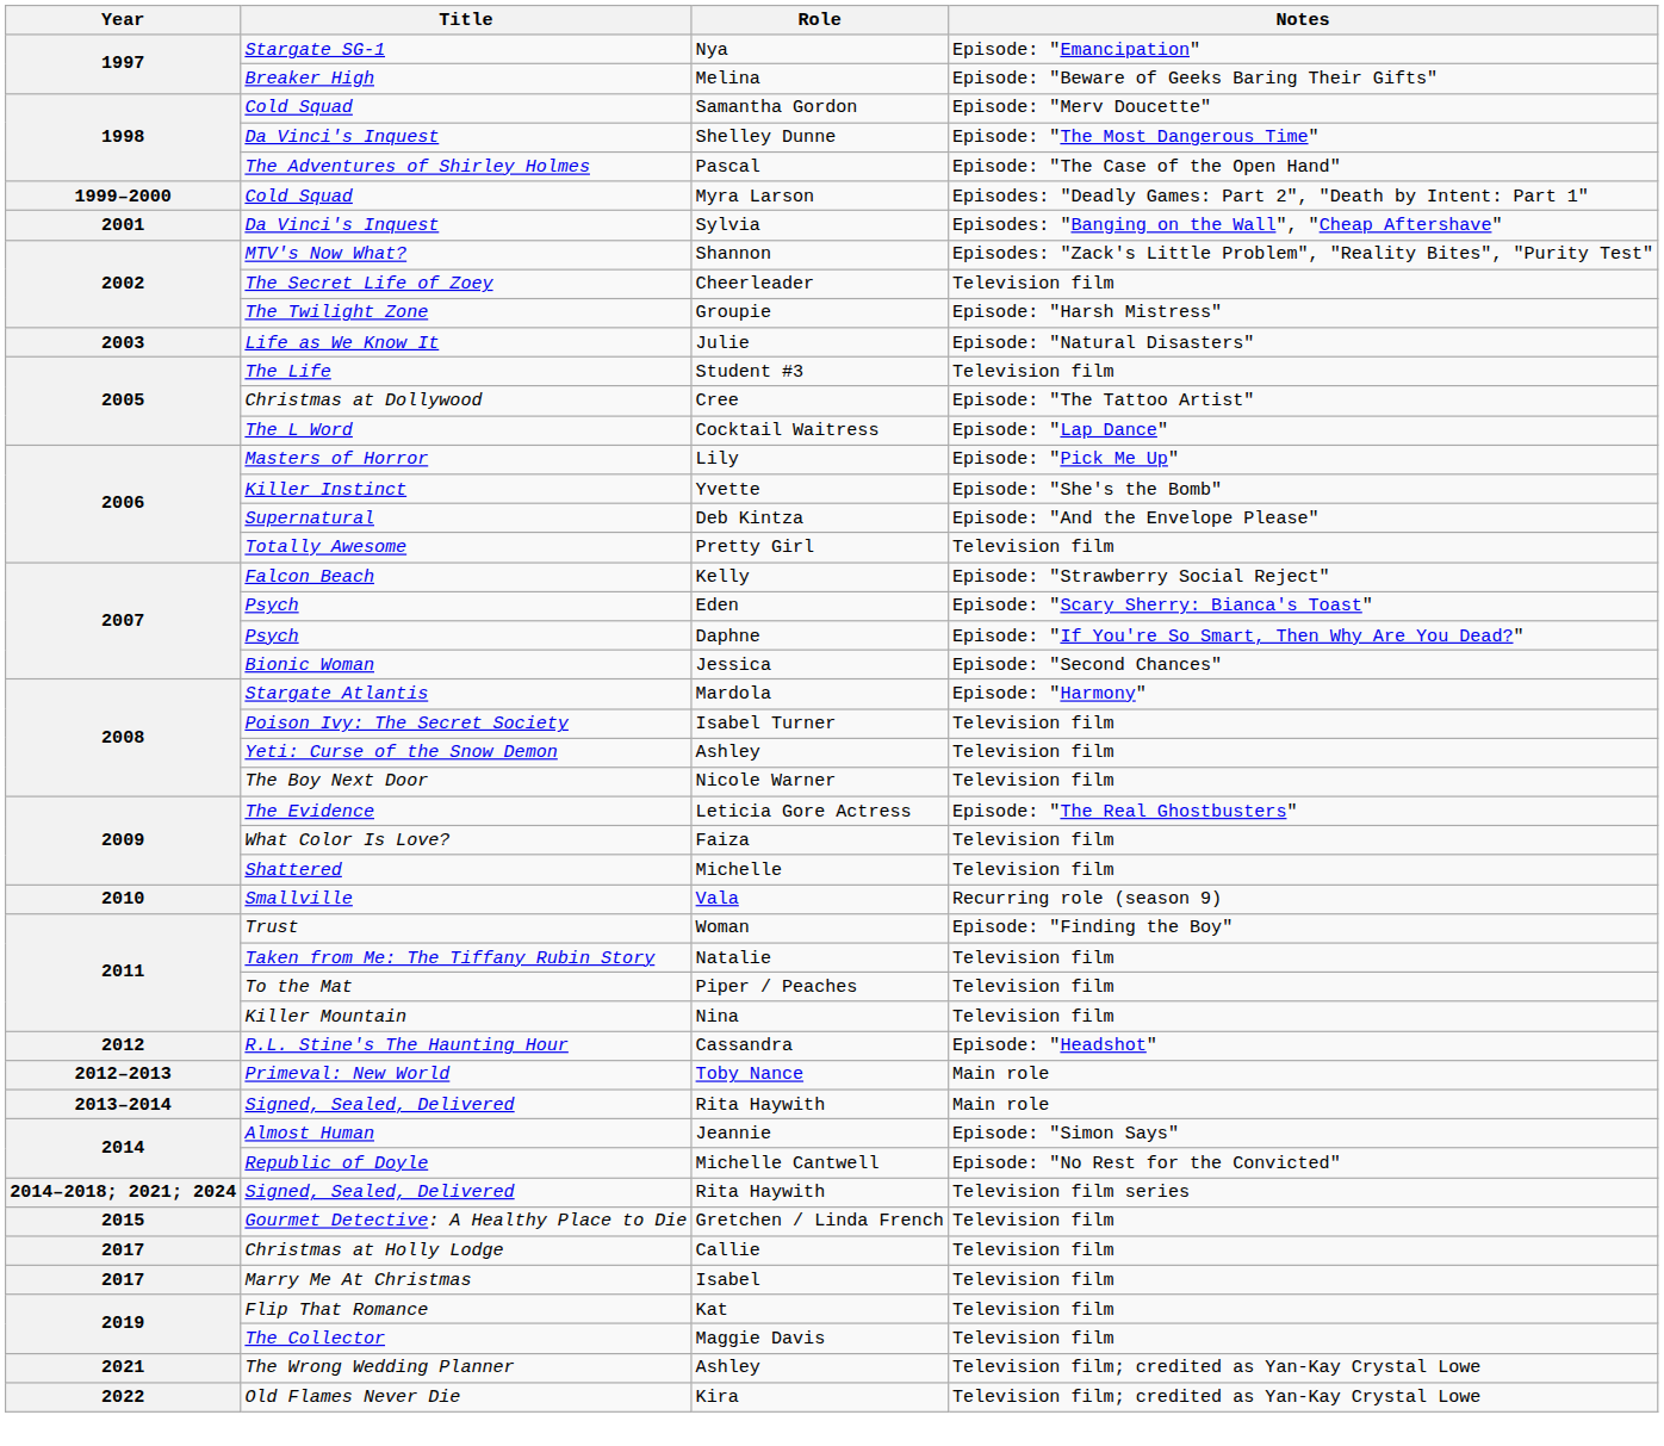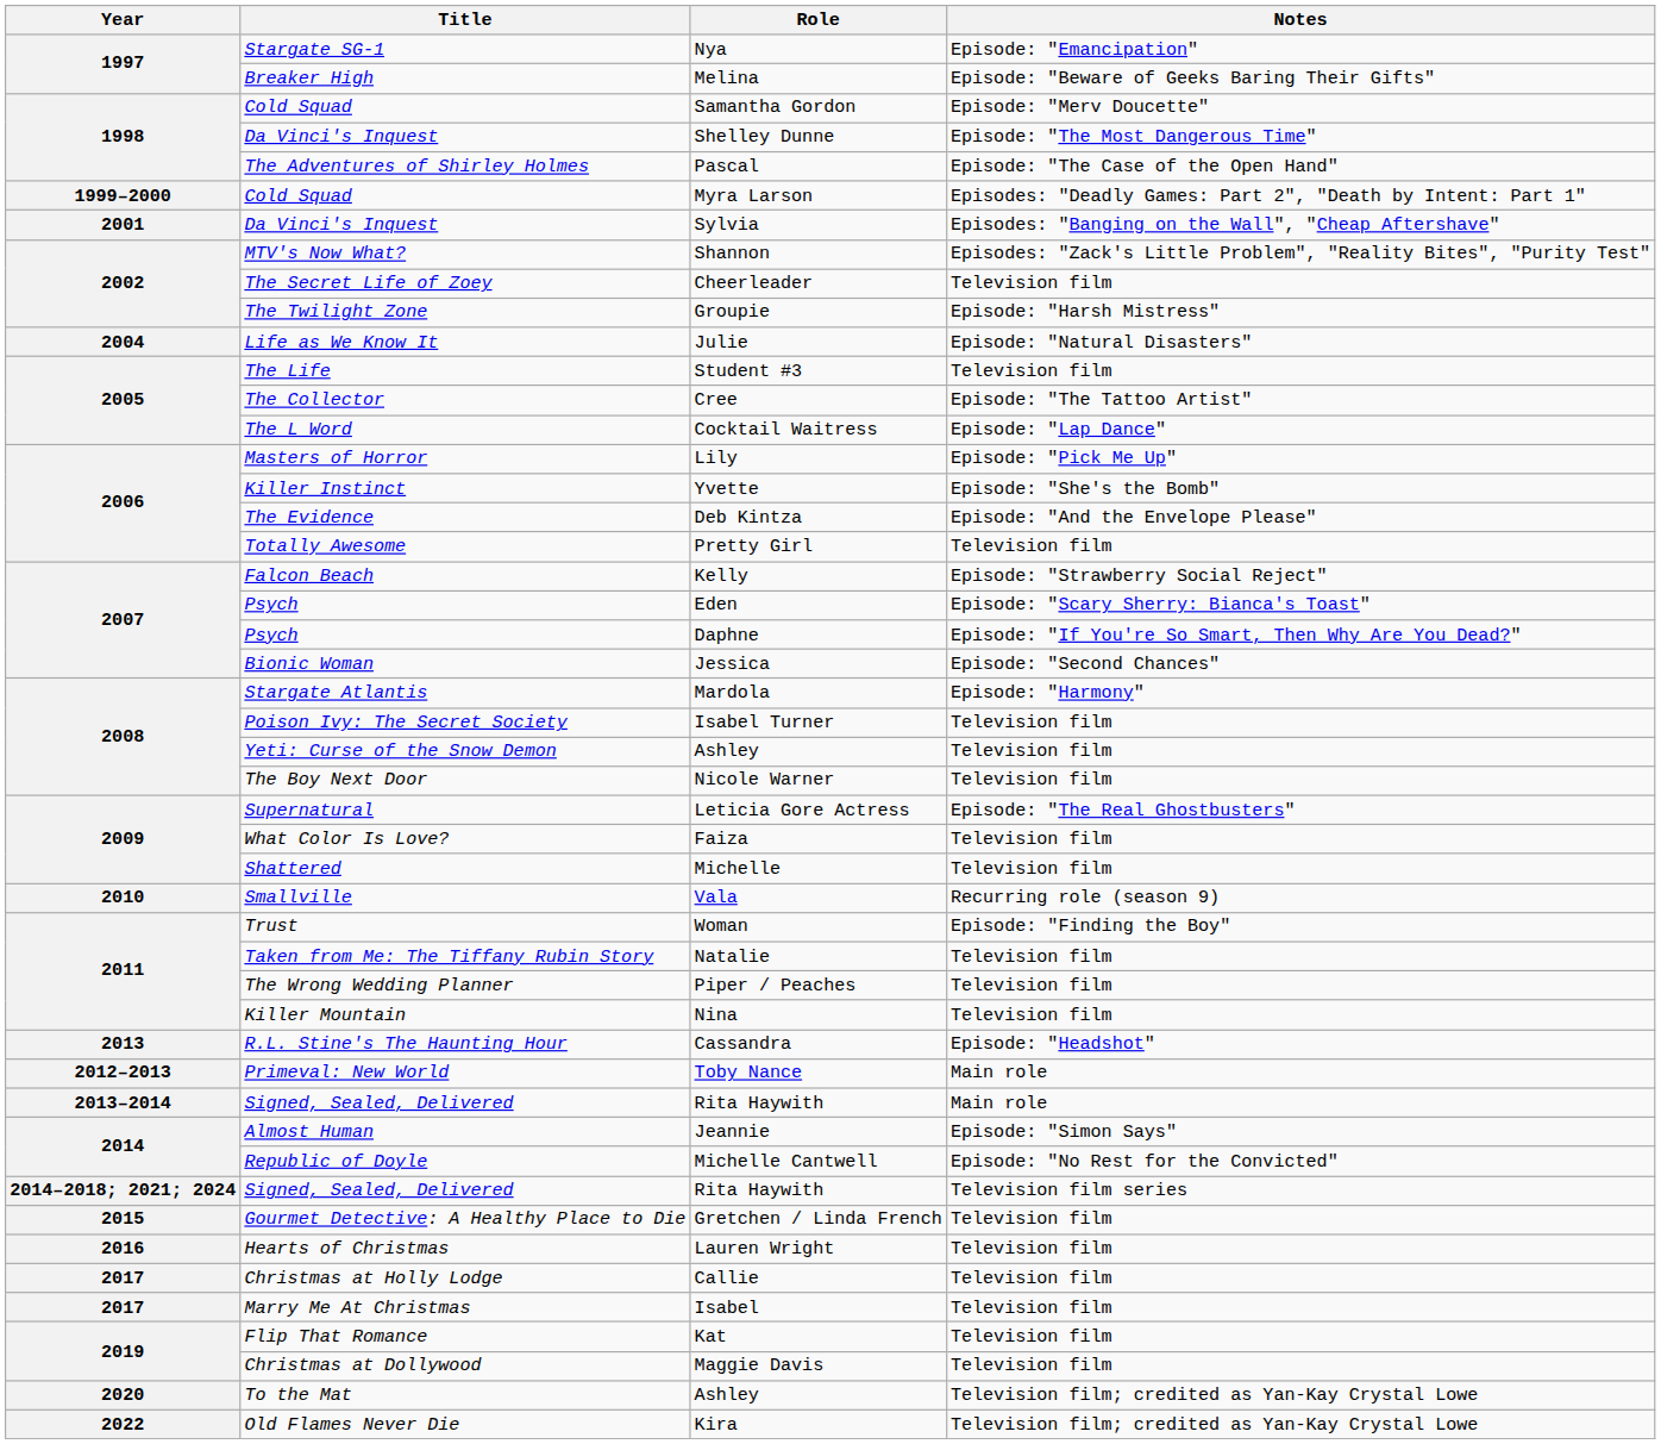 <table class="wikitable plainrowheaders sortable">
 <tr>
 <th>Year</th>
 <th>Title</th>
 <th>Role</th>
 <th class="unsortable">Notes</th>
 </tr>
 <tr>
 <th rowspan="2" scope="row">1997</th>
 <td><em><a href='#'>Stargate SG-1</a></em></td>
 <td>Nya</td>
 <td>Episode: "<a href='#'>Emancipation</a>"</td>
 </tr>
 <tr>
 <td><em><a href='#'>Breaker High</a></em></td>
 <td>Melina</td>
 <td>Episode: "Beware of Geeks Baring Their Gifts"</td>
 </tr>
 <tr>
 <th rowspan="3" scope="row">1998</th>
 <td><em><a href='#'>Cold Squad</a></em></td>
 <td>Samantha Gordon</td>
 <td>Episode: "Merv Doucette"</td>
 </tr>
 <tr>
 <td><em><a href='#'>Da Vinci's Inquest</a></em></td>
 <td>Shelley Dunne</td>
 <td>Episode: "<a href='#'>The Most Dangerous Time</a>"</td>
 </tr>
 <tr>
 <td data-sort-value="Adventures of Shirley Holmes, The"><em><a href='#'>The Adventures of Shirley Holmes</a></em></td>
 <td>Pascal</td>
 <td>Episode: "The Case of the Open Hand"</td>
 </tr>
 <tr>
 <th scope=row>1999–2000</th>
 <td><em><a href='#'>Cold Squad</a></em></td>
 <td>Myra Larson</td>
 <td>Episodes: "Deadly Games: Part 2", "Death by Intent: Part 1"</td>
 </tr>
 <tr>
 <th scope=row>2001</th>
 <td><em><a href='#'>Da Vinci's Inquest</a></em></td>
 <td>Sylvia</td>
 <td>Episodes: "<a href='#'>Banging on the Wall</a>", "<a href='#'>Cheap Aftershave</a>"</td>
 </tr>
 <tr>
 <th rowspan="3" scope="row">2002</th>
 <td><em><a href='#'>MTV's Now What?</a></em></td>
 <td>Shannon</td>
 <td>Episodes: "Zack's Little Problem", "Reality Bites", "Purity Test"</td>
 </tr>
 <tr>
 <td data-sort-value="Secret Life of Zoey, The"><em><a href='#'>The Secret Life of Zoey</a></em></td>
 <td>Cheerleader</td>
 <td>Television film</td>
 </tr>
 <tr>
 <td data-sort-value="Twilight Zone, The"><em><a href='#'>The Twilight Zone</a></em></td>
 <td>Groupie</td>
 <td>Episode: "Harsh Mistress"</td>
 </tr>
 <tr>
-<th scope=row>2003</th>
+<th scope=row>2004</th>
 <td><em><a href='#'>Life as We Know It</a></em></td>
 <td>Julie</td>
 <td>Episode: "Natural Disasters"</td>
 </tr>
 <tr>
 <th rowspan="3" scope="row">2005</th>
 <td data-sort-value="Life, The"><em><a href='#'>The Life</a></em></td>
 <td>Student #3</td>
 <td>Television film</td>
 </tr>
 <tr>
-<td><em>Christmas at Dollywood</em></td>
+<td data-sort-value="Collector, The"><em><a href='#'>The Collector</a></em></td>
 <td>Cree</td>
 <td>Episode: "The Tattoo Artist"</td>
 </tr>
 <tr>
 <td data-sort-value="L Word, The"><em><a href='#'>The L Word</a></em></td>
 <td>Cocktail Waitress</td>
 <td>Episode: "<a href='#'>Lap Dance</a>"</td>
 </tr>
 <tr>
 <th rowspan="4" scope="row">2006</th>
 <td><em><a href='#'>Masters of Horror</a></em></td>
 <td>Lily</td>
 <td>Episode: "<a href='#'>Pick Me Up</a>"</td>
 </tr>
 <tr>
 <td><em><a href='#'>Killer Instinct</a></em></td>
 <td>Yvette</td>
 <td>Episode: "She's the Bomb"</td>
 </tr>
 <tr>
-<td><em><a href='#'>Supernatural</a></em></td>
+<td data-sort-value="Evidence, The"><em><a href='#'>The Evidence</a></em></td>
 <td>Deb Kintza</td>
 <td>Episode: "And the Envelope Please"</td>
 </tr>
 <tr>
 <td><em><a href='#'>Totally Awesome</a></em></td>
 <td>Pretty Girl</td>
 <td>Television film</td>
 </tr>
 <tr>
 <th rowspan="4" scope="row">2007</th>
 <td><em><a href='#'>Falcon Beach</a></em></td>
 <td>Kelly</td>
 <td>Episode: "Strawberry Social Reject"</td>
 </tr>
 <tr>
 <td><em><a href='#'>Psych</a></em></td>
 <td>Eden</td>
 <td>Episode: "<a href='#'>Scary Sherry: Bianca's Toast</a>"</td>
 </tr>
 <tr>
 <td><em><a href='#'>Psych</a></em></td>
 <td>Daphne</td>
 <td>Episode: "<a href='#'>If You're So Smart, Then Why Are You Dead?</a>"</td>
 </tr>
 <tr>
 <td><em><a href='#'>Bionic Woman</a></em></td>
 <td>Jessica</td>
 <td>Episode: "Second Chances"</td>
 </tr>
 <tr>
 <th rowspan="4" scope="row">2008</th>
 <td><em><a href='#'>Stargate Atlantis</a></em></td>
 <td>Mardola</td>
 <td>Episode: "<a href='#'>Harmony</a>"</td>
 </tr>
 <tr>
 <td><em><a href='#'>Poison Ivy: The Secret Society</a></em></td>
 <td>Isabel Turner</td>
 <td>Television film</td>
 </tr>
 <tr>
 <td><em><a href='#'>Yeti: Curse of the Snow Demon</a></em></td>
 <td>Ashley</td>
 <td>Television film</td>
 </tr>
 <tr>
 <td data-sort-value="Boy Next Door, The"><em>The Boy Next Door</em></td>
 <td>Nicole Warner</td>
 <td>Television film</td>
 </tr>
 <tr>
 <th rowspan="3" scope="row">2009</th>
-<td data-sort-value="Evidence, The"><em><a href='#'>The Evidence</a></em></td>
+<td><em><a href='#'>Supernatural</a></em></td>
 <td>Leticia Gore Actress</td>
 <td>Episode: "<a href='#'>The Real Ghostbusters</a>"</td>
 </tr>
 <tr>
 <td><em>What Color Is Love?</em></td>
 <td>Faiza</td>
 <td>Television film</td>
 </tr>
 <tr>
 <td><em><a href='#'>Shattered</a></em></td>
 <td>Michelle</td>
 <td>Television film</td>
 </tr>
 <tr>
 <th scope=row>2010</th>
 <td><em><a href='#'>Smallville</a></em></td>
 <td><a href='#'>Vala</a></td>
 <td>Recurring role (season 9)</td>
 </tr>
 <tr>
 <th rowspan="4" scope="row">2011</th>
 <td><em>Trust</em></td>
 <td>Woman</td>
 <td>Episode: "Finding the Boy"</td>
 </tr>
 <tr>
 <td><em><a href='#'>Taken from Me: The Tiffany Rubin Story</a></em></td>
 <td>Natalie</td>
 <td>Television film</td>
 </tr>
 <tr>
-<td><em>To the Mat</em></td>
+<td data-sort-value="Wrong Wedding Planner, The"><em>The Wrong Wedding Planner</em></td>
 <td>Piper / Peaches</td>
 <td>Television film</td>
 </tr>
 <tr>
 <td><em>Killer Mountain</em></td>
 <td>Nina</td>
 <td>Television film</td>
 </tr>
 <tr>
-<th scope=row>2012</th>
+<th scope=row>2013</th>
 <td><em><a href='#'>R.L. Stine's The Haunting Hour</a></em></td>
 <td>Cassandra</td>
 <td>Episode: "<a href='#'>Headshot</a>"</td>
 </tr>
 <tr>
 <th scope=row>2012–2013</th>
 <td><em><a href='#'>Primeval: New World</a></em></td>
 <td><a href='#'>Toby Nance</a></td>
 <td>Main role</td>
 </tr>
 <tr>
 <th scope=row>2013–2014</th>
 <td><em><a href='#'>Signed, Sealed, Delivered</a></em></td>
 <td>Rita Haywith</td>
 <td>Main role</td>
 </tr>
 <tr>
 <th rowspan="2" scope="row">2014</th>
 <td><em><a href='#'>Almost Human</a></em></td>
 <td>Jeannie</td>
 <td>Episode: "Simon Says"</td>
 </tr>
 <tr>
 <td><em><a href='#'>Republic of Doyle</a></em></td>
 <td>Michelle Cantwell</td>
 <td>Episode: "No Rest for the Convicted"</td>
 </tr>
 <tr>
 <th scope=row>2014–2018; 2021; 2024</th>
 <td><em><a href='#'>Signed, Sealed, Delivered</a></em></td>
 <td>Rita Haywith</td>
 <td>Television film series</td>
 </tr>
 <tr>
 <th scope=row>2015</th>
 <td><em><a href='#'>Gourmet Detective</a>: A Healthy Place to Die</em></td>
 <td>Gretchen / Linda French</td>
 <td>Television film</td>
 </tr>
 <tr>
+<th scope=row>2016</th>
+<td><em>Hearts of Christmas</em></td>
+<td>Lauren Wright</td>
+<td>Television film</td>
+</tr>
+<tr>
 <th scope=row>2017</th>
 <td><em>Christmas at Holly Lodge</em></td>
 <td>Callie</td>
 <td>Television film</td>
 </tr>
 <tr>
 <th scope=row>2017</th>
 <td><em>Marry Me At Christmas</em></td>
 <td>Isabel</td>
 <td>Television film</td>
 </tr>
 <tr>
 <th rowspan="2" scope="row">2019</th>
 <td><em>Flip That Romance</em></td>
 <td>Kat</td>
 <td>Television film</td>
 </tr>
 <tr>
-<td data-sort-value="Collector, The"><em><a href='#'>The Collector</a></em></td>
+<td><em>Christmas at Dollywood</em></td>
 <td>Maggie Davis</td>
 <td>Television film</td>
 </tr>
 <tr>
-<th scope=row>2021</th>
-<td data-sort-value="Wrong Wedding Planner, The"><em>The Wrong Wedding Planner</em></td>
+<th scope=row>2020</th>
+<td><em>To the Mat</em></td>
 <td>Ashley</td>
 <td>Television film; credited as Yan-Kay Crystal Lowe</td>
 </tr>
 <tr>
 <th scope=row>2022</th>
 <td><em>Old Flames Never Die</em></td>
 <td>Kira</td>
 <td>Television film; credited as Yan-Kay Crystal Lowe</td>
 </tr>
 </table>
